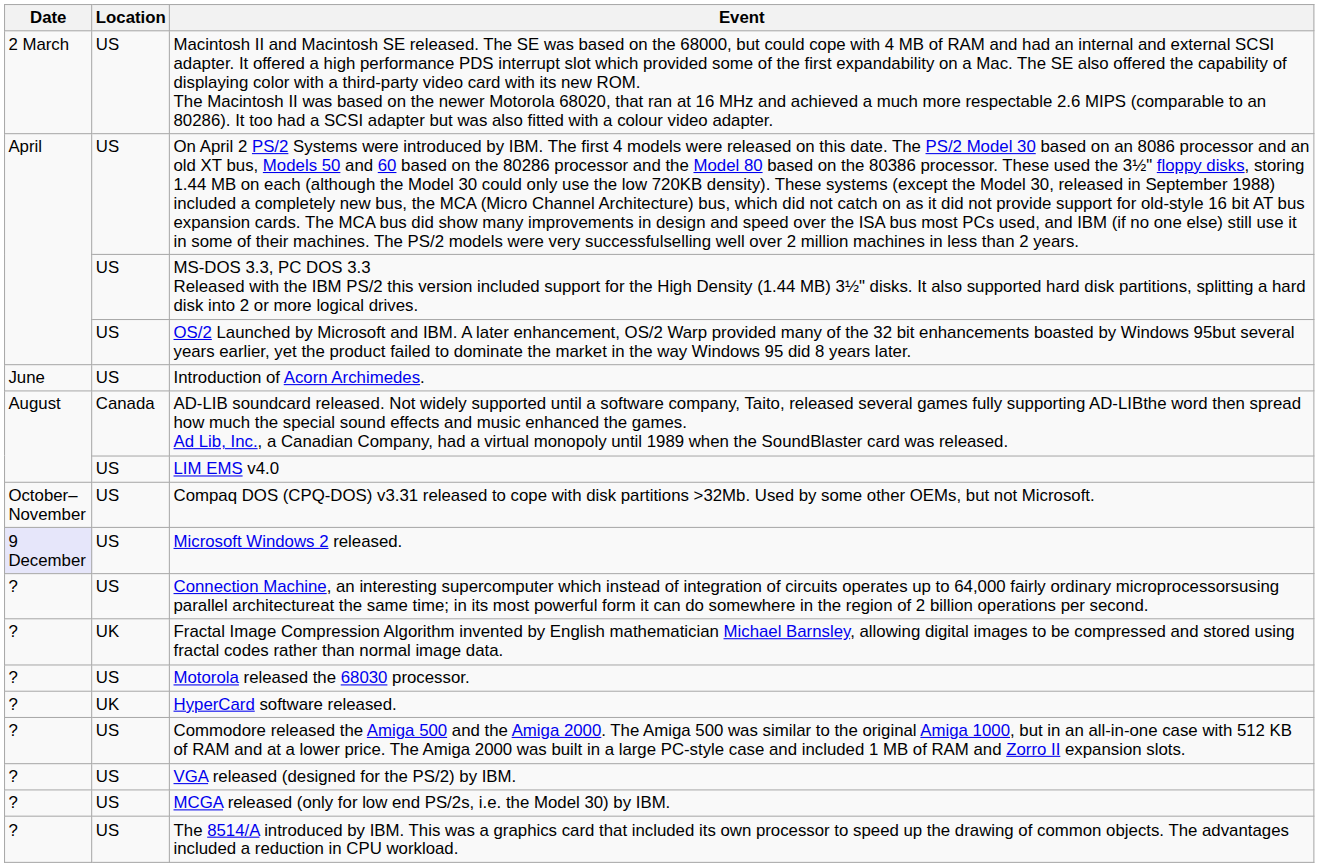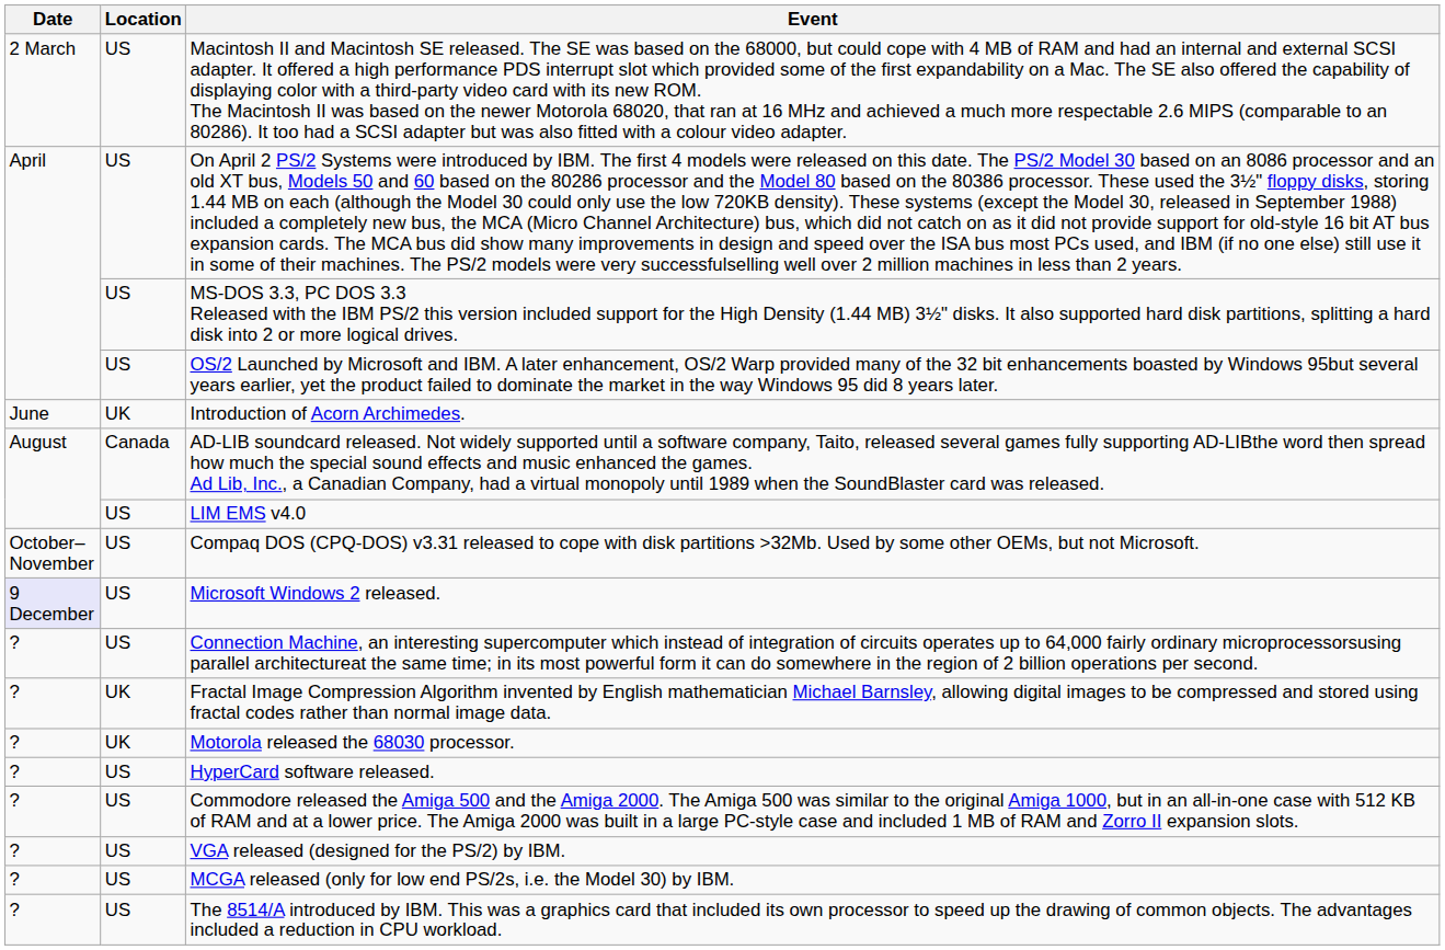 <table class="wikitable sortable">
 <tr>
 <th>Date</th>
 <th>Location</th>
 <th class="unsortable">Event</th>
 </tr>
 <tr valign="top">
 <td>2 March</td>
 <td>US</td>
 <td>Macintosh II and Macintosh SE released. The SE was based on the 68000, but could cope with 4 MB of RAM and had an internal and external SCSI adapter. It offered a high performance PDS interrupt slot which provided some of the first expandability on a Mac. The SE also offered the capability of displaying color with a third-party video card with its new ROM.<br>The Macintosh II was based on the newer Motorola 68020, that ran at 16 MHz and achieved a much more respectable 2.6 MIPS (comparable to an 80286). It too had a SCSI adapter but was also fitted with a colour video adapter.</td>
 </tr>
 <tr valign="top">
 <td rowspan="3">April</td>
 <td>US</td>
 <td>On April 2 <a href='#'>PS/2</a> Systems were introduced by IBM. The first 4 models were released on this date. The <a href='#'>PS/2 Model 30</a> based on an 8086 processor and an old XT bus, <a href='#'>Models 50</a> and <a href='#'>60</a> based on the 80286 processor and the <a href='#'>Model 80</a> based on the 80386 processor. These used the 3½" <a href='#'>floppy disks</a>, storing 1.44 MB on each (although the Model 30 could only use the low 720KB density). These systems (except the Model 30, released in September 1988) included a completely new bus, the MCA (Micro Channel Architecture) bus, which did not catch on as it did not provide support for old-style 16 bit AT bus expansion cards. The MCA bus did show many improvements in design and speed over the ISA bus most PCs used, and IBM (if no one else) still use it in some of their machines. The PS/2 models were very successfulselling well over 2 million machines in less than 2 years.</td>
 </tr>
 <tr valign="top">
 <td>US</td>
 <td>MS-DOS 3.3, PC DOS 3.3<br>Released with the IBM PS/2 this version included support for the High Density (1.44 MB) 3½" disks. It also supported hard disk partitions, splitting a hard disk into 2 or more logical drives.</td>
 </tr>
 <tr valign="top">
 <td>US</td>
 <td><a href='#'>OS/2</a> Launched by Microsoft and IBM. A later enhancement, OS/2 Warp provided many of the 32 bit enhancements boasted by Windows 95but several years earlier, yet the product failed to dominate the market in the way Windows 95 did 8 years later.</td>
 </tr>
 <tr valign="top">
 <td>June</td>
-<td>US</td>
+<td>UK</td>
 <td>Introduction of <a href='#'>Acorn Archimedes</a>.</td>
 </tr>
 <tr valign="top">
 <td rowspan="2">August</td>
 <td>Canada</td>
 <td>AD-LIB soundcard released. Not widely supported until a software company, Taito, released several games fully supporting AD-LIBthe word then spread how much the special sound effects and music enhanced the games.<br><a href='#'>Ad Lib, Inc.</a>, a Canadian Company, had a virtual monopoly until 1989 when the SoundBlaster card was released.</td>
 </tr>
 <tr valign="top">
 <td>US</td>
 <td><a href='#'>LIM EMS</a> v4.0</td>
 </tr>
 <tr valign="top">
 <td>October–<br>November</td>
 <td>US</td>
 <td>Compaq DOS (CPQ-DOS) v3.31 released to cope with disk partitions >32Mb. Used by some other OEMs, but not Microsoft.</td>
 </tr>
 <tr valign="top">
 <td style="background: lavender;">9 December</td>
 <td>US</td>
 <td><a href='#'>Microsoft Windows 2</a> released.</td>
 </tr>
 <tr valign="top">
 <td>?</td>
 <td>US</td>
 <td><a href='#'>Connection Machine</a>, an interesting supercomputer which instead of integration of circuits operates up to 64,000 fairly ordinary microprocessorsusing parallel architectureat the same time; in its most powerful form it can do somewhere in the region of 2 billion operations per second.</td>
 </tr>
 <tr valign="top">
 <td>?</td>
 <td>UK</td>
 <td>Fractal Image Compression Algorithm invented by English mathematician <a href='#'>Michael Barnsley</a>, allowing digital images to be compressed and stored using fractal codes rather than normal image data.</td>
 </tr>
 <tr valign="top">
 <td>?</td>
-<td>US</td>
+<td>UK</td>
 <td><a href='#'>Motorola</a> released the <a href='#'>68030</a> processor.</td>
 </tr>
 <tr valign="top">
 <td>?</td>
-<td>UK</td>
+<td>US</td>
 <td><a href='#'>HyperCard</a> software released.</td>
 </tr>
 <tr valign="top">
 <td>?</td>
 <td>US</td>
 <td>Commodore released the <a href='#'>Amiga 500</a> and the <a href='#'>Amiga 2000</a>. The Amiga 500 was similar to the original <a href='#'>Amiga 1000</a>, but in an all-in-one case with 512 KB of RAM and at a lower price. The Amiga 2000 was built in a large PC-style case and included 1 MB of RAM and <a href='#'>Zorro II</a> expansion slots.</td>
 </tr>
 <tr valign="top">
 <td>?</td>
 <td>US</td>
 <td><a href='#'>VGA</a> released (designed for the PS/2) by IBM.</td>
 </tr>
 <tr valign="top">
 <td>?</td>
 <td>US</td>
 <td><a href='#'>MCGA</a> released (only for low end PS/2s, i.e. the Model 30) by IBM.</td>
 </tr>
 <tr valign="top">
 <td>?</td>
 <td>US</td>
 <td>The <a href='#'>8514/A</a> introduced by IBM. This was a graphics card that included its own processor to speed up the drawing of common objects. The advantages included a reduction in CPU workload.</td>
 </tr>
 </table>
